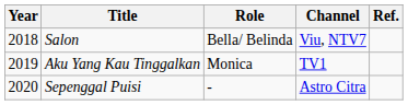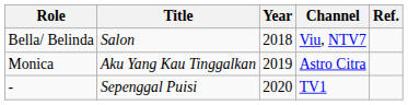 <table class="wikitable">
 <tr>
+<th>Role</th>
+<th>Title</th>
 <th>Year</th>
-<th>Title</th>
-<th>Role</th>
 <th>Channel</th>
 <th>Ref.</th>
 </tr>
 <tr>
+<td>Bella/ Belinda</td>
+<td><em>Salon</em></td>
 <td>2018</td>
-<td><em>Salon</em></td>
-<td>Bella/ Belinda</td>
 <td><a href='#'>Viu</a>, <a href='#'>NTV7</a></td>
 <td></td>
 </tr>
 <tr>
+<td>Monica</td>
+<td><em>Aku Yang Kau Tinggalkan</em></td>
 <td>2019</td>
-<td><em>Aku Yang Kau Tinggalkan</em></td>
-<td>Monica</td>
+<td><a href='#'>Astro Citra</a></td>
+<td></td>
+</tr>
+<tr>
+<td>-</td>
+<td><em>Sepenggal Puisi</em></td>
+<td>2020</td>
 <td><a href='#'>TV1</a></td>
 <td></td>
 </tr>
-<tr>
-<td>2020</td>
-<td><em>Sepenggal Puisi</em></td>
-<td>-</td>
-<td><a href='#'>Astro Citra</a></td>
-<td></td>
-</tr>
 </table>
